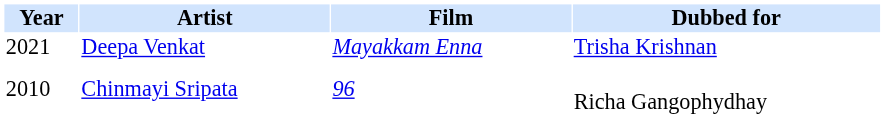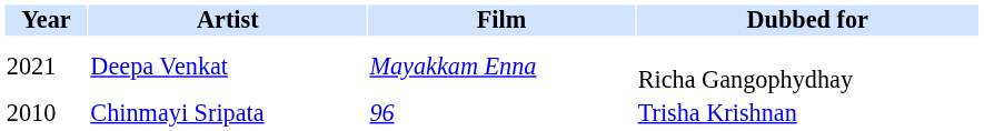 <table cellspacing="1" cellpadding="1" border="0" width="50%">
 <tr bgcolor="#d1e4fd">
 <th>Year</th>
 <th>Artist</th>
 <th>Film</th>
 <th>Dubbed for</th>
 </tr>
 <tr>
 <td>2021</td>
 <td><a href='#'>Deepa Venkat</a></td>
 <td><em><a href='#'>Mayakkam Enna</a></em></td>
-<td><a href='#'>Trisha Krishnan</a></td>
+<td><br>Richa Gangophydhay</td>
 </tr>
 <tr>
 <td>2010</td>
 <td><a href='#'>Chinmayi Sripata</a></td>
 <td><em><a href='#'>96</a></em></td>
-<td><br>Richa Gangophydhay</td>
+<td><a href='#'>Trisha Krishnan</a></td>
 </tr>
 </table>
